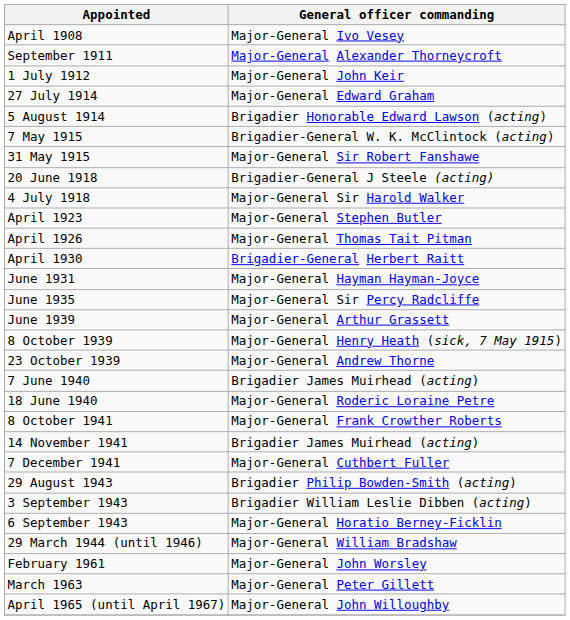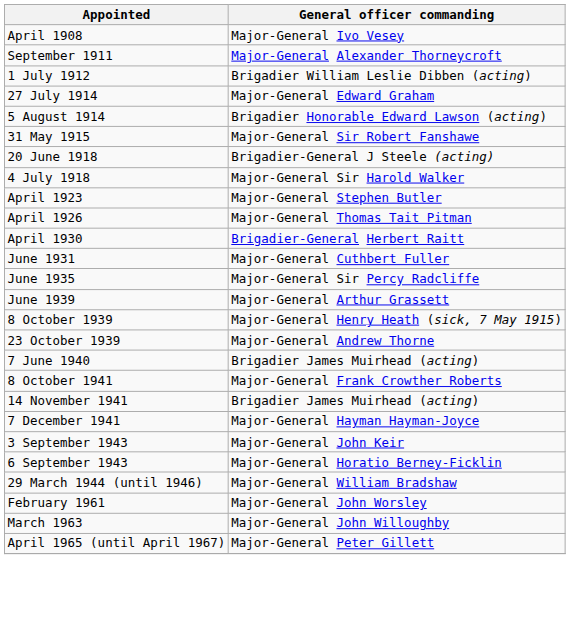 <table class="wikitable" style="text-align: left; border-spacing: 2px; border: 1px solid darkgray;">
 <tr>
 <th>Appointed</th>
 <th>General officer commanding</th>
 </tr>
 <tr>
 <td>April 1908</td>
 <td>Major-General <a href='#'>Ivo Vesey</a></td>
 </tr>
 <tr>
 <td>September 1911</td>
 <td><a href='#'>Major-General</a> <a href='#'>Alexander Thorneycroft</a></td>
 </tr>
 <tr>
 <td>1 July 1912</td>
-<td>Major-General <a href='#'>John Keir</a></td>
+<td>Brigadier William Leslie Dibben (<em>acting</em>)</td>
 </tr>
 <tr>
 <td>27 July 1914</td>
 <td>Major-General <a href='#'>Edward Graham</a></td>
 </tr>
 <tr>
 <td>5 August 1914</td>
 <td>Brigadier <a href='#'>Honorable Edward Lawson</a> (<em>acting</em>)</td>
-</tr>
-<tr>
-<td>7 May 1915</td>
-<td>Brigadier-General W. K. McClintock (<em>acting</em>)</td>
 </tr>
 <tr>
 <td>31 May 1915</td>
 <td>Major-General <a href='#'>Sir Robert Fanshawe</a></td>
 </tr>
 <tr>
 <td>20 June 1918</td>
 <td>Brigadier-General J Steele <em>(acting)</em></td>
 </tr>
 <tr>
 <td>4 July 1918</td>
 <td>Major-General Sir <a href='#'>Harold Walker</a></td>
 </tr>
 <tr>
 <td>April 1923</td>
 <td>Major-General <a href='#'>Stephen Butler</a></td>
 </tr>
 <tr>
 <td>April 1926</td>
 <td>Major-General <a href='#'>Thomas Tait Pitman</a></td>
 </tr>
 <tr>
 <td>April 1930</td>
 <td><a href='#'>Brigadier-General</a> <a href='#'>Herbert Raitt</a></td>
 </tr>
 <tr>
 <td>June 1931</td>
-<td>Major-General <a href='#'>Hayman Hayman-Joyce</a></td>
+<td>Major-General <a href='#'>Cuthbert Fuller</a></td>
 </tr>
 <tr>
 <td>June 1935</td>
 <td>Major-General Sir <a href='#'>Percy Radcliffe</a></td>
 </tr>
 <tr>
 <td>June 1939</td>
 <td>Major-General <a href='#'>Arthur Grassett</a></td>
 </tr>
 <tr>
 <td>8 October 1939</td>
 <td>Major-General <a href='#'>Henry Heath</a> (<em>sick, 7 May 1915</em>)</td>
 </tr>
 <tr>
 <td>23 October 1939</td>
 <td>Major-General <a href='#'>Andrew Thorne</a></td>
 </tr>
 <tr>
 <td>7 June 1940</td>
 <td>Brigadier James Muirhead (<em>acting</em>)</td>
 </tr>
 <tr>
-<td>18 June 1940</td>
-<td>Major-General <a href='#'>Roderic Loraine Petre</a></td>
-</tr>
-<tr>
 <td>8 October 1941</td>
 <td>Major-General <a href='#'>Frank Crowther Roberts</a></td>
 </tr>
 <tr>
 <td>14 November 1941</td>
 <td>Brigadier James Muirhead (<em>acting</em>)</td>
 </tr>
 <tr>
 <td>7 December 1941</td>
-<td>Major-General <a href='#'>Cuthbert Fuller</a></td>
-</tr>
-<tr>
-<td>29 August 1943</td>
-<td>Brigadier <a href='#'>Philip Bowden-Smith</a> (<em>acting</em>)</td>
+<td>Major-General <a href='#'>Hayman Hayman-Joyce</a></td>
 </tr>
 <tr>
 <td>3 September 1943</td>
-<td>Brigadier William Leslie Dibben (<em>acting</em>)</td>
+<td>Major-General <a href='#'>John Keir</a></td>
 </tr>
 <tr>
 <td>6 September 1943</td>
 <td>Major-General <a href='#'>Horatio Berney-Ficklin</a></td>
 </tr>
 <tr>
 <td>29 March 1944 (until 1946)</td>
 <td>Major-General <a href='#'>William Bradshaw</a> </td>
 </tr>
 <tr>
 <td>February 1961</td>
 <td>Major-General <a href='#'>John Worsley</a></td>
 </tr>
 <tr>
 <td>March 1963</td>
-<td>Major-General <a href='#'>Peter Gillett</a></td>
+<td>Major-General <a href='#'>John Willoughby</a></td>
 </tr>
 <tr>
 <td>April 1965 (until April 1967)</td>
-<td>Major-General <a href='#'>John Willoughby</a></td>
+<td>Major-General <a href='#'>Peter Gillett</a></td>
 </tr>
 <tr>
 </tr>
 </table>
